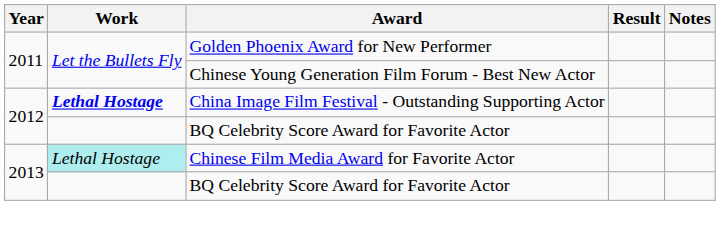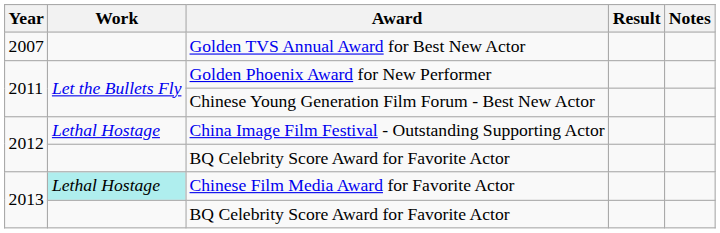 <table class="wikitable">
 <tr>
 <th>Year</th>
 <th>Work</th>
 <th>Award</th>
 <th>Result</th>
 <th>Notes</th>
+</tr>
+<tr>
+<td>2007</td>
+<td></td>
+<td><a href='#'>Golden TVS Annual Award</a> for Best New Actor</td>
+<td></td>
+<td></td>
 </tr>
 <tr>
 <td rowspan="2">2011</td>
 <td rowspan="2"><em><a href='#'>Let the Bullets Fly</a></em></td>
 <td><a href='#'>Golden Phoenix Award</a> for New Performer</td>
 <td></td>
 <td></td>
 </tr>
 <tr>
 <td>Chinese Young Generation Film Forum - Best New Actor</td>
 <td></td>
 <td></td>
 </tr>
 <tr>
 <td rowspan="2">2012</td>
-<td><strong><em><a href='#'>Lethal Hostage</a></em></strong></td>
+<td><em><a href='#'>Lethal Hostage</a></em></td>
 <td><a href='#'>China Image Film Festival</a> - Outstanding Supporting Actor</td>
 <td></td>
 <td></td>
 </tr>
 <tr>
 <td></td>
 <td>BQ Celebrity Score Award for Favorite Actor</td>
 <td></td>
 <td></td>
 </tr>
 <tr>
 <td rowspan="2">2013</td>
 <td style="background: paleturquoise;"><em>Lethal Hostage</em></td>
 <td><a href='#'>Chinese Film Media Award</a> for Favorite Actor</td>
 <td></td>
 <td></td>
 </tr>
 <tr>
 <td></td>
 <td>BQ Celebrity Score Award for Favorite Actor</td>
 <td></td>
 <td></td>
 </tr>
 </table>
